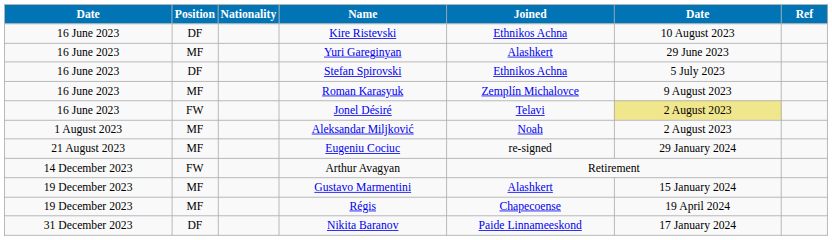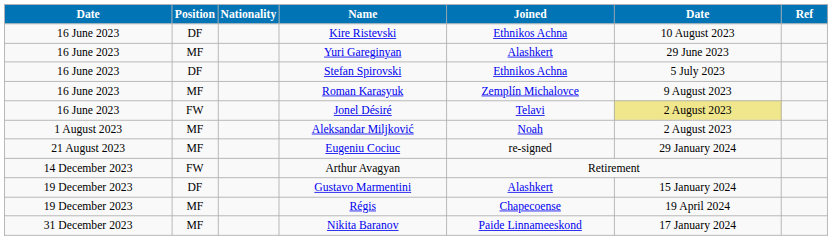 <table class="wikitable"  style="text-align:center; font-size:90%; ">
 <tr>
 <th style="background:#0174B5; color:#FFFFFF; width:200px;">Date</th>
 <th style="background:#0174B5; color:#FFFFFF; width:50px;">Position</th>
 <th style="background:#0174B5; color:#FFFFFF; width:50px;">Nationality</th>
 <th style="background:#0174B5; color:#FFFFFF; width:200px;">Name</th>
 <th style="background:#0174B5; color:#FFFFFF; width:200px;">Joined</th>
 <th style="background:#0174B5; color:#FFFFFF; width:200px;">Date</th>
 <th style="background:#0174B5; color:#FFFFFF; width:50px;">Ref</th>
 </tr>
 <tr>
 <td>16 June 2023</td>
 <td>DF</td>
 <td></td>
 <td><a href='#'>Kire Ristevski</a></td>
 <td><a href='#'>Ethnikos Achna</a></td>
 <td>10 August 2023</td>
 <td></td>
 </tr>
 <tr>
 <td>16 June 2023</td>
 <td>MF</td>
 <td></td>
 <td><a href='#'>Yuri Gareginyan</a></td>
 <td><a href='#'>Alashkert</a></td>
 <td>29 June 2023</td>
 <td></td>
 </tr>
 <tr>
 <td>16 June 2023</td>
 <td>DF</td>
 <td></td>
 <td><a href='#'>Stefan Spirovski</a></td>
 <td><a href='#'>Ethnikos Achna</a></td>
 <td>5 July 2023</td>
 <td></td>
 </tr>
 <tr>
 <td>16 June 2023</td>
 <td>MF</td>
 <td></td>
 <td><a href='#'>Roman Karasyuk</a></td>
 <td><a href='#'>Zemplín Michalovce</a></td>
 <td>9 August 2023</td>
 <td></td>
 </tr>
 <tr>
 <td>16 June 2023</td>
 <td>FW</td>
 <td></td>
 <td><a href='#'>Jonel Désiré</a></td>
 <td><a href='#'>Telavi</a></td>
 <td style="background: khaki;">2 August 2023</td>
 <td></td>
 </tr>
 <tr>
 <td>1 August 2023</td>
 <td>MF</td>
 <td></td>
 <td><a href='#'>Aleksandar Miljković</a></td>
 <td><a href='#'>Noah</a></td>
 <td>2 August 2023</td>
 <td></td>
 </tr>
 <tr>
 <td>21 August 2023</td>
 <td>MF</td>
 <td></td>
 <td><a href='#'>Eugeniu Cociuc</a></td>
 <td>re-signed</td>
 <td>29 January 2024</td>
 <td></td>
 </tr>
 <tr>
 <td>14 December 2023</td>
 <td>FW</td>
 <td></td>
 <td>Arthur Avagyan</td>
 <td colspan="2">Retirement</td>
 <td></td>
 </tr>
 <tr>
 <td>19 December 2023</td>
-<td>MF</td>
+<td>DF</td>
 <td></td>
 <td><a href='#'>Gustavo Marmentini</a></td>
 <td><a href='#'>Alashkert</a></td>
 <td>15 January 2024</td>
 <td></td>
 </tr>
 <tr>
 <td>19 December 2023</td>
 <td>MF</td>
 <td></td>
 <td><a href='#'>Régis</a></td>
 <td><a href='#'>Chapecoense</a></td>
 <td>19 April 2024</td>
 <td></td>
 </tr>
 <tr>
 <td>31 December 2023</td>
-<td>DF</td>
+<td>MF</td>
 <td></td>
 <td><a href='#'>Nikita Baranov</a></td>
 <td><a href='#'>Paide Linnameeskond</a></td>
 <td>17 January 2024</td>
 <td></td>
 </tr>
 </table>
